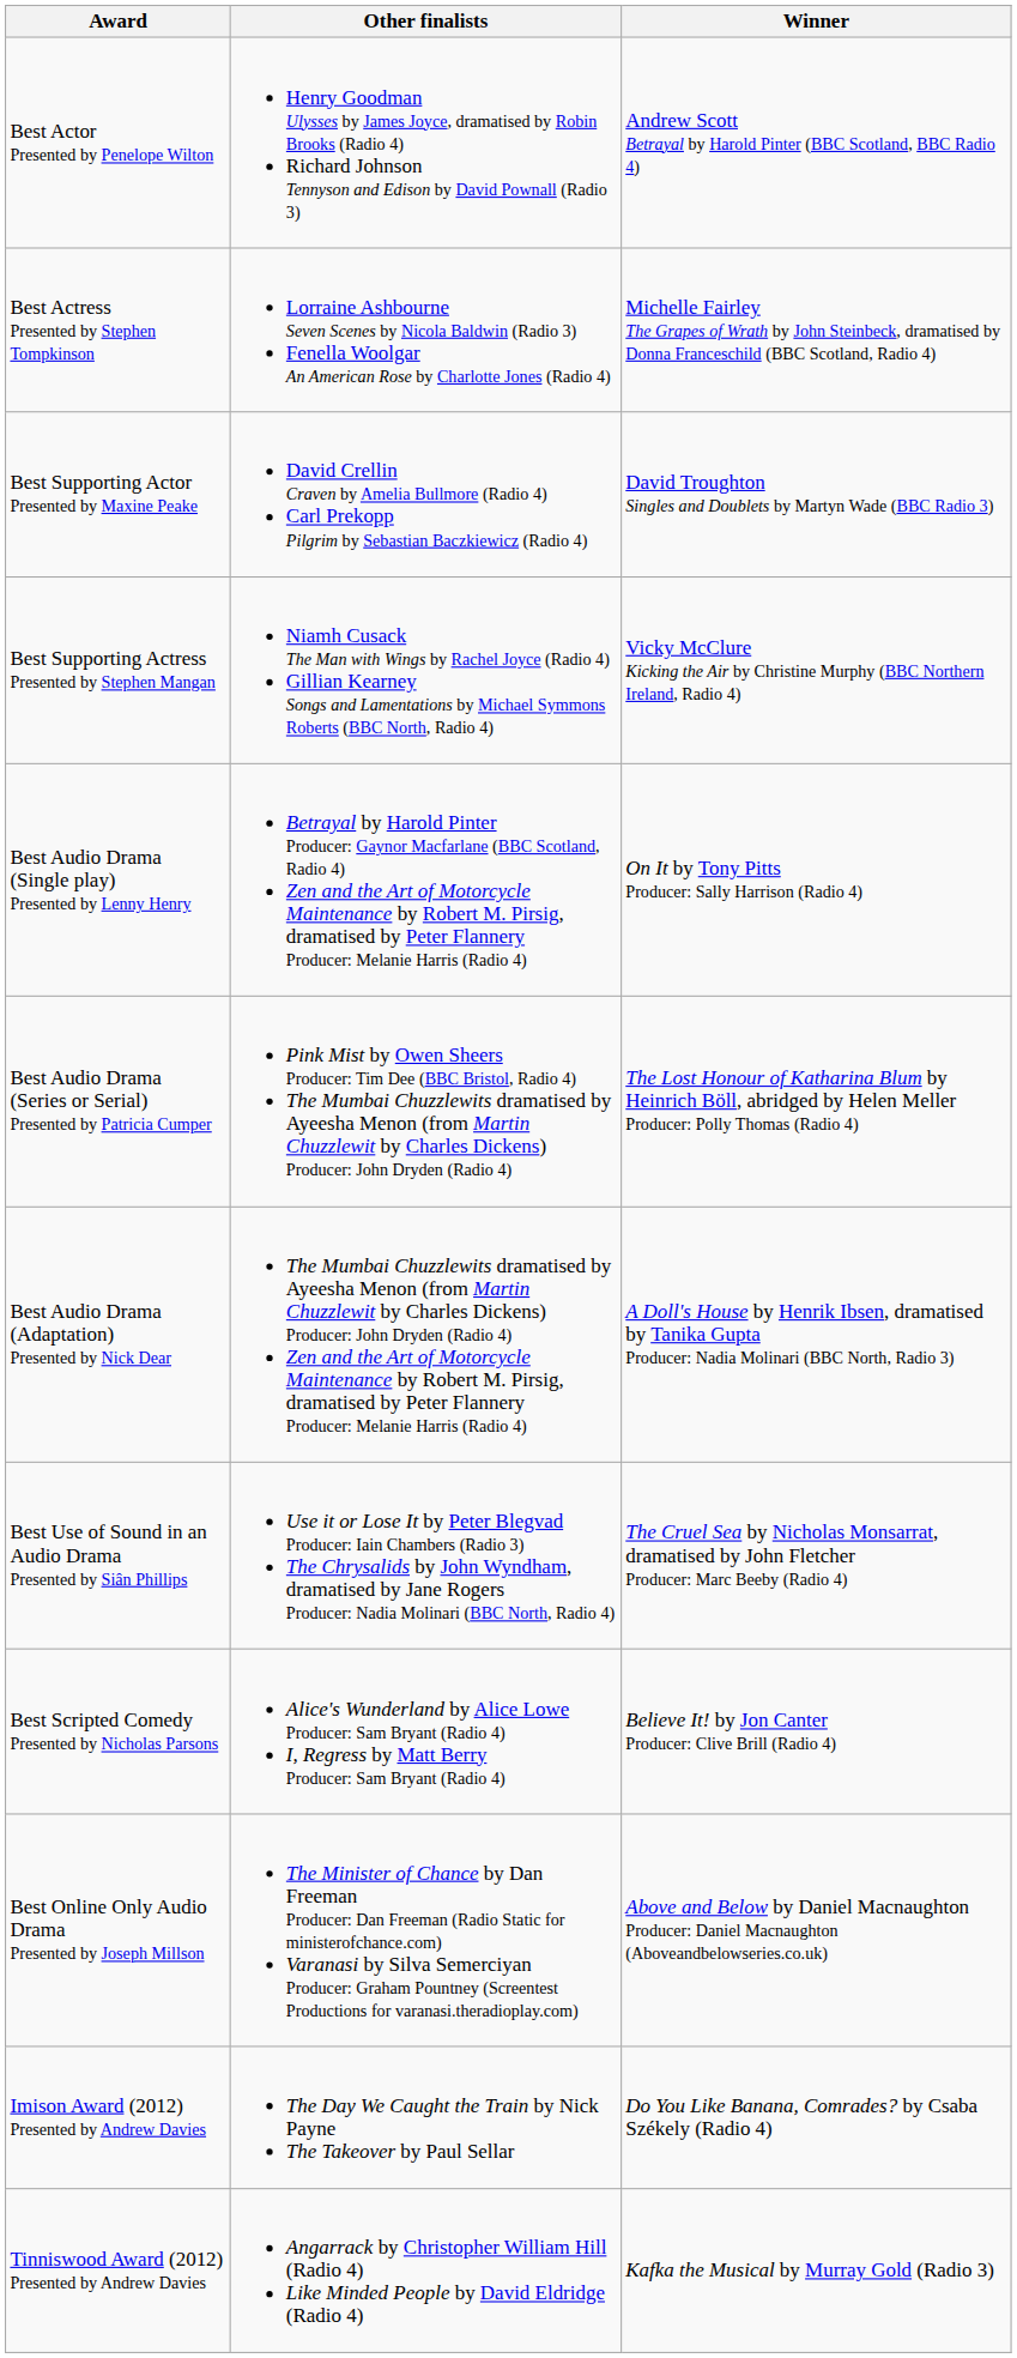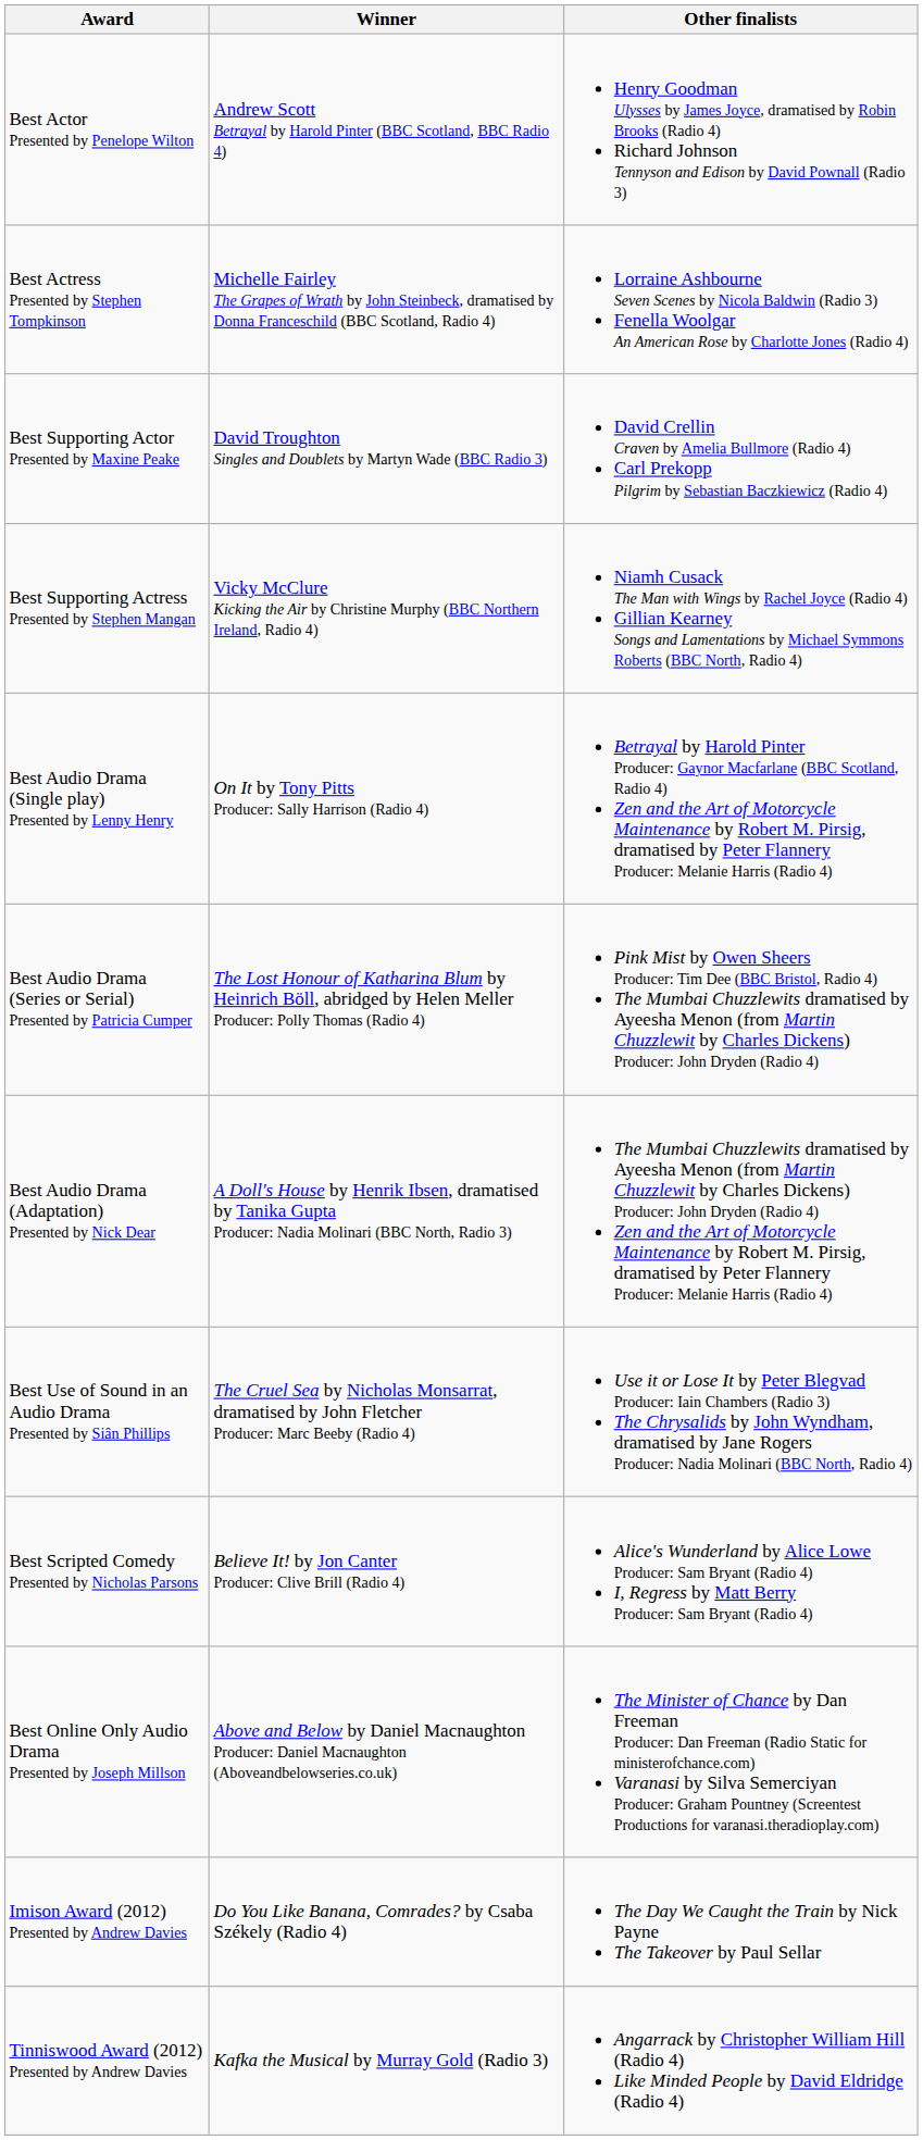 <table class="wikitable">
 <tr>
 <th style="width:170px">Award</th>
+<th style="width:300px">Winner</th>
 <th style="width:300px">Other finalists</th>
-<th style="width:300px">Winner</th>
 </tr>
 <tr>
 <td>Best Actor<br><small>Presented by <a href='#'>Penelope Wilton</a></small></td>
+<td><a href='#'>Andrew Scott</a><br><small><em><a href='#'>Betrayal</a></em> by <a href='#'>Harold Pinter</a> (<a href='#'>BBC Scotland</a>, <a href='#'>BBC Radio 4</a>)</small></td>
 <td><br><ul><li><a href='#'>Henry Goodman</a><br><small><em><a href='#'>Ulysses</a></em> by <a href='#'>James Joyce</a>, dramatised by <a href='#'>Robin Brooks</a> (Radio 4)</small></li><li>Richard Johnson<br><small><em>Tennyson and Edison</em> by <a href='#'>David Pownall</a> (Radio 3)</small></li></ul></td>
-<td><a href='#'>Andrew Scott</a><br><small><em><a href='#'>Betrayal</a></em> by <a href='#'>Harold Pinter</a> (<a href='#'>BBC Scotland</a>, <a href='#'>BBC Radio 4</a>)</small></td>
 </tr>
 <tr>
 <td>Best Actress<br><small>Presented by <a href='#'>Stephen Tompkinson</a></small></td>
+<td><a href='#'>Michelle Fairley</a><br><small><em><a href='#'>The Grapes of Wrath</a></em> by <a href='#'>John Steinbeck</a>, dramatised by <a href='#'>Donna Franceschild</a> (BBC Scotland, Radio 4)</small></td>
 <td><br><ul><li><a href='#'>Lorraine Ashbourne</a><br><small><em>Seven Scenes</em> by <a href='#'>Nicola Baldwin</a> (Radio 3)</small></li><li><a href='#'>Fenella Woolgar</a><br><small><em>An American Rose</em> by <a href='#'>Charlotte Jones</a> (Radio 4)</small></li></ul></td>
-<td><a href='#'>Michelle Fairley</a><br><small><em><a href='#'>The Grapes of Wrath</a></em> by <a href='#'>John Steinbeck</a>, dramatised by <a href='#'>Donna Franceschild</a> (BBC Scotland, Radio 4)</small></td>
 </tr>
 <tr>
 <td>Best Supporting Actor<br><small>Presented by <a href='#'>Maxine Peake</a></small></td>
+<td><a href='#'>David Troughton</a><br><small><em>Singles and Doublets</em> by Martyn Wade (<a href='#'>BBC Radio 3</a>)</small></td>
 <td><br><ul><li><a href='#'>David Crellin</a><br><small><em>Craven</em> by <a href='#'>Amelia Bullmore</a> (Radio 4)</small></li><li><a href='#'>Carl Prekopp</a><br><small><em>Pilgrim</em> by <a href='#'>Sebastian Baczkiewicz</a> (Radio 4)</small></li></ul></td>
-<td><a href='#'>David Troughton</a><br><small><em>Singles and Doublets</em> by Martyn Wade (<a href='#'>BBC Radio 3</a>)</small></td>
 </tr>
 <tr>
 <td>Best Supporting Actress<br><small>Presented by <a href='#'>Stephen Mangan</a></small></td>
+<td><a href='#'>Vicky McClure</a><br><small><em>Kicking the Air</em> by Christine Murphy (<a href='#'>BBC Northern Ireland</a>, Radio 4)</small></td>
 <td><br><ul><li><a href='#'>Niamh Cusack</a><br><small><em>The Man with Wings</em> by <a href='#'>Rachel Joyce</a> (Radio 4)</small></li><li><a href='#'>Gillian Kearney</a><br><small><em>Songs and Lamentations</em> by <a href='#'>Michael Symmons Roberts</a> (<a href='#'>BBC North</a>, Radio 4)</small></li></ul></td>
-<td><a href='#'>Vicky McClure</a><br><small><em>Kicking the Air</em> by Christine Murphy (<a href='#'>BBC Northern Ireland</a>, Radio 4)</small></td>
 </tr>
 <tr>
 <td>Best Audio Drama<br>(Single play)<br><small>Presented by <a href='#'>Lenny Henry</a></small></td>
+<td><em>On It</em> by <a href='#'>Tony Pitts</a><br><small>Producer: Sally Harrison (Radio 4)</small></td>
 <td><br><ul><li><em><a href='#'>Betrayal</a></em> by <a href='#'>Harold Pinter</a><br><small>Producer: <a href='#'>Gaynor Macfarlane</a> (<a href='#'>BBC Scotland</a>, Radio 4)</small></li><li><em><a href='#'>Zen and the Art of Motorcycle Maintenance</a></em> by <a href='#'>Robert M. Pirsig</a>, dramatised by <a href='#'>Peter Flannery</a><br><small>Producer: Melanie Harris (Radio 4)</small></li></ul></td>
-<td><em>On It</em> by <a href='#'>Tony Pitts</a><br><small>Producer: Sally Harrison (Radio 4)</small></td>
 </tr>
 <tr>
 <td>Best Audio Drama<br>(Series or Serial)<br><small>Presented by <a href='#'>Patricia Cumper</a></small></td>
+<td><em><a href='#'>The Lost Honour of Katharina Blum</a></em> by <a href='#'>Heinrich Böll</a>, abridged by Helen Meller<br><small>Producer: Polly Thomas (Radio 4)</small></td>
 <td><br><ul><li><em>Pink Mist</em> by <a href='#'>Owen Sheers</a><br><small>Producer: Tim Dee (<a href='#'>BBC Bristol</a>, Radio 4)</small></li><li><em>The Mumbai Chuzzlewits</em> dramatised by Ayeesha Menon (from <em><a href='#'>Martin Chuzzlewit</a></em> by <a href='#'>Charles Dickens</a>)<br><small>Producer: John Dryden (Radio 4)</small></li></ul></td>
-<td><em><a href='#'>The Lost Honour of Katharina Blum</a></em> by <a href='#'>Heinrich Böll</a>, abridged by Helen Meller<br><small>Producer: Polly Thomas (Radio 4)</small></td>
 </tr>
 <tr>
 <td>Best Audio Drama<br>(Adaptation)<br><small>Presented by <a href='#'>Nick Dear</a></small></td>
+<td><em><a href='#'>A Doll's House</a></em> by <a href='#'>Henrik Ibsen</a>, dramatised by <a href='#'>Tanika Gupta</a><br><small>Producer: Nadia Molinari (BBC North, Radio 3)</small></td>
 <td><br><ul><li><em>The Mumbai Chuzzlewits</em> dramatised by Ayeesha Menon (from <em><a href='#'>Martin Chuzzlewit</a></em> by Charles Dickens)<br><small>Producer: John Dryden (Radio 4)</small></li><li><em><a href='#'>Zen and the Art of Motorcycle Maintenance</a></em> by Robert M. Pirsig, dramatised by Peter Flannery<br><small>Producer: Melanie Harris (Radio 4)</small></li></ul></td>
-<td><em><a href='#'>A Doll's House</a></em> by <a href='#'>Henrik Ibsen</a>, dramatised by <a href='#'>Tanika Gupta</a><br><small>Producer: Nadia Molinari (BBC North, Radio 3)</small></td>
 </tr>
 <tr>
 <td>Best Use of Sound in an Audio Drama<br><small>Presented by <a href='#'>Siân Phillips</a></small></td>
+<td><em><a href='#'>The Cruel Sea</a></em> by <a href='#'>Nicholas Monsarrat</a>, dramatised by John Fletcher<br><small>Producer: Marc Beeby (Radio 4)</small></td>
 <td><br><ul><li><em>Use it or Lose It</em> by <a href='#'>Peter Blegvad</a><br><small>Producer: Iain Chambers (Radio 3)</small></li><li><em><a href='#'>The Chrysalids</a></em> by <a href='#'>John Wyndham</a>, dramatised by Jane Rogers<br><small>Producer: Nadia Molinari (<a href='#'>BBC North</a>, Radio 4)</small></li></ul></td>
-<td><em><a href='#'>The Cruel Sea</a></em> by <a href='#'>Nicholas Monsarrat</a>, dramatised by John Fletcher<br><small>Producer: Marc Beeby (Radio 4)</small></td>
 </tr>
 <tr>
 <td>Best Scripted Comedy<br><small>Presented by <a href='#'>Nicholas Parsons</a></small></td>
+<td><em>Believe It!</em> by <a href='#'>Jon Canter</a><br><small>Producer: Clive Brill (Radio 4)</small></td>
 <td><br><ul><li><em>Alice's Wunderland</em> by <a href='#'>Alice Lowe</a><br><small>Producer: Sam Bryant (Radio 4)</small></li><li><em>I, Regress</em> by <a href='#'>Matt Berry</a><br><small>Producer: Sam Bryant (Radio 4)</small></li></ul></td>
-<td><em>Believe It!</em> by <a href='#'>Jon Canter</a><br><small>Producer: Clive Brill (Radio 4)</small></td>
 </tr>
 <tr>
 <td>Best Online Only Audio Drama<br><small>Presented by <a href='#'>Joseph Millson</a></small></td>
+<td><em><a href='#'>Above and Below</a></em> by Daniel Macnaughton<br><small>Producer: Daniel Macnaughton (Aboveandbelowseries.co.uk)</small></td>
 <td><br><ul><li><em><a href='#'>The Minister of Chance</a></em> by Dan Freeman<br><small>Producer: Dan Freeman (Radio Static for ministerofchance.com)</small></li><li><em>Varanasi</em> by Silva Semerciyan<br><small>Producer: Graham Pountney (Screentest Productions for varanasi.theradioplay.com)</small></li></ul></td>
-<td><em><a href='#'>Above and Below</a></em> by Daniel Macnaughton<br><small>Producer: Daniel Macnaughton (Aboveandbelowseries.co.uk)</small></td>
 </tr>
 <tr>
 <td><a href='#'>Imison Award</a> (2012)<br><small>Presented by <a href='#'>Andrew Davies</a></small></td>
+<td><em>Do You Like Banana, Comrades?</em> by Csaba Székely (Radio 4)</td>
 <td><br><ul><li><em>The Day We Caught the Train</em> by Nick Payne</li><li><em>The Takeover</em> by Paul Sellar</li></ul></td>
-<td><em>Do You Like Banana, Comrades?</em> by Csaba Székely (Radio 4)</td>
 </tr>
 <tr>
 <td><a href='#'>Tinniswood Award</a> (2012)<br><small>Presented by Andrew Davies</small></td>
+<td><em>Kafka the Musical</em> by <a href='#'>Murray Gold</a> (Radio 3)</td>
 <td><br><ul><li><em>Angarrack</em> by <a href='#'>Christopher William Hill</a> (Radio 4)</li><li><em>Like Minded People</em> by <a href='#'>David Eldridge</a> (Radio 4)</li></ul></td>
-<td><em>Kafka the Musical</em> by <a href='#'>Murray Gold</a> (Radio 3)</td>
 </tr>
 </table>
